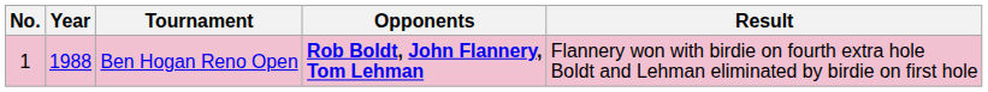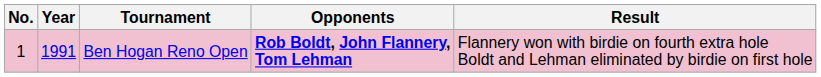 <table class="wikitable" style="font-size:95%;">
 <tr>
 <th>No.</th>
 <th>Year</th>
 <th>Tournament</th>
 <th>Opponents</th>
 <th>Result</th>
 </tr>
 <tr style="background:#F2C1D1;">
 <td align=center>1</td>
-<td><a href='#'>1988</a></td>
+<td><a href='#'>1991</a></td>
 <td><a href='#'>Ben Hogan Reno Open</a></td>
 <td><strong> <a href='#'>Rob Boldt</a>,  <a href='#'>John Flannery</a>,<br> <a href='#'>Tom Lehman</a></strong></td>
 <td>Flannery won with birdie on fourth extra hole<br>Boldt and Lehman eliminated by birdie on first hole</td>
 </tr>
 </table>
